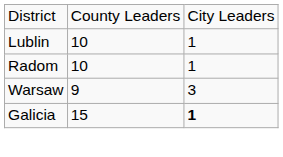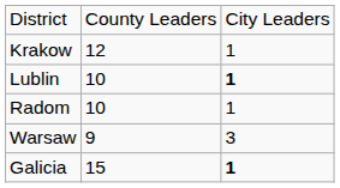 <table class="wikitable">
 <tr>
 <td>District</td>
 <td>County Leaders</td>
 <td>City Leaders</td>
 </tr>
 <tr>
+<td>Krakow</td>
+<td>12</td>
+<td>1</td>
+</tr>
+<tr>
 <td>Lublin</td>
 <td>10</td>
-<td>1</td>
+<td><strong>1</strong></td>
 </tr>
 <tr>
 <td>Radom</td>
 <td>10</td>
 <td>1</td>
 </tr>
 <tr>
 <td>Warsaw</td>
 <td>9</td>
 <td>3</td>
 </tr>
 <tr>
 <td>Galicia</td>
 <td>15</td>
 <td><strong>1</strong></td>
 </tr>
 </table>
